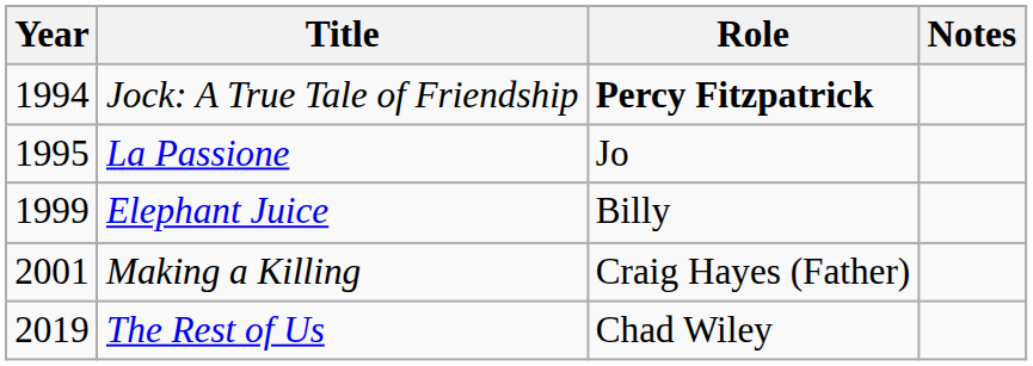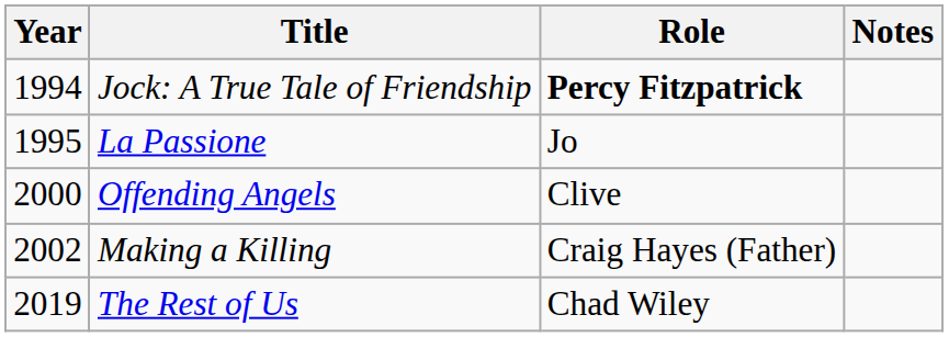 <table class="wikitable sortable">
 <tr>
 <th>Year</th>
 <th>Title</th>
 <th>Role</th>
 <th>Notes</th>
 </tr>
 <tr>
 <td>1994</td>
 <td><em>Jock: A True Tale of Friendship</em></td>
 <td><strong>Percy Fitzpatrick</strong></td>
 <td></td>
 </tr>
 <tr>
 <td>1995</td>
 <td><a href='#'><em>La Passione</em></a></td>
 <td>Jo</td>
 <td></td>
 </tr>
 <tr>
-<td>1999</td>
-<td><em><a href='#'>Elephant Juice</a></em></td>
-<td>Billy</td>
+<td>2000</td>
+<td><em><a href='#'>Offending Angels</a></em></td>
+<td>Clive</td>
 <td></td>
 </tr>
 <tr>
-<td>2001</td>
+<td>2002</td>
 <td><em>Making a Killing</em></td>
 <td>Craig Hayes (Father)</td>
 <td></td>
 </tr>
 <tr>
 <td>2019</td>
 <td><a href='#'><em>The Rest of Us</em></a></td>
 <td>Chad Wiley</td>
 <td></td>
 </tr>
 </table>
